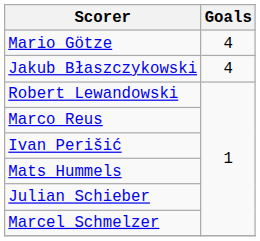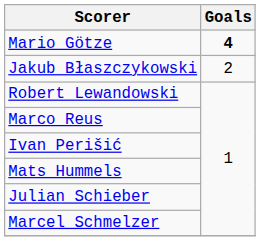 <table class="wikitable">
 <tr>
 <th>Scorer</th>
 <th>Goals</th>
 </tr>
 <tr>
 <td> <a href='#'>Mario Götze</a></td>
-<td align=center>4</td>
+<td align=center><strong>4</strong></td>
 </tr>
 <tr>
 <td> <a href='#'>Jakub Błaszczykowski</a></td>
-<td align=center>4</td>
+<td align=center>2</td>
 </tr>
 <tr>
 <td> <a href='#'>Robert Lewandowski</a></td>
 <td rowspan="6" align=center>1</td>
 </tr>
 <tr>
 <td> <a href='#'>Marco Reus</a></td>
 </tr>
 <tr>
 <td> <a href='#'>Ivan Perišić</a></td>
 </tr>
 <tr>
 <td> <a href='#'>Mats Hummels</a></td>
 </tr>
 <tr>
 <td> <a href='#'>Julian Schieber</a></td>
 </tr>
 <tr>
 <td> <a href='#'>Marcel Schmelzer</a></td>
 </tr>
 <tr>
 </tr>
 </table>
